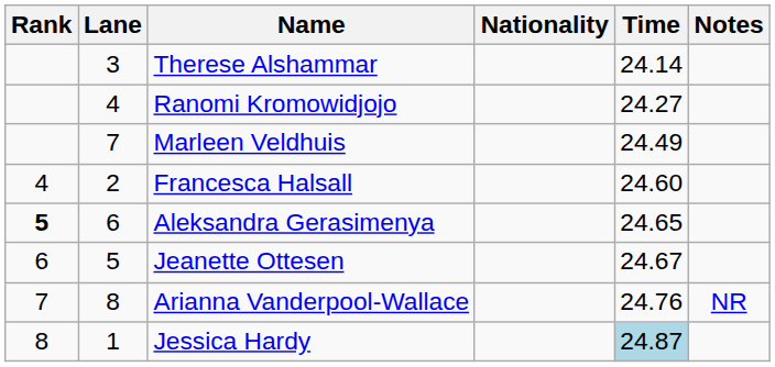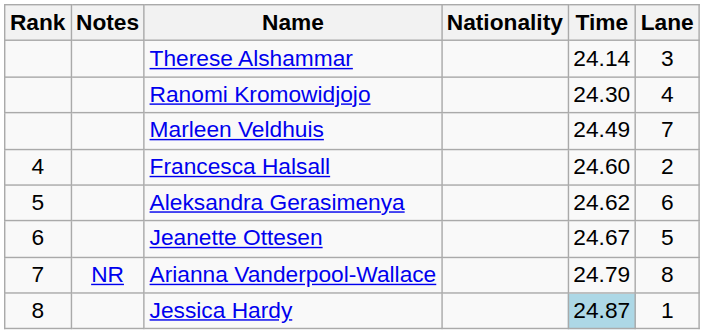 <table class="wikitable sortable" style="text-align:center">
 <tr>
 <th>Rank</th>
-<th>Lane</th>
+<th>Notes</th>
 <th>Name</th>
 <th>Nationality</th>
 <th>Time</th>
-<th>Notes</th>
+<th>Lane</th>
 </tr>
 <tr>
 <td></td>
-<td>3</td>
+<td></td>
 <td align=left><a href='#'>Therese Alshammar</a></td>
 <td align=left></td>
 <td>24.14</td>
-<td></td>
+<td>3</td>
 </tr>
 <tr>
 <td></td>
-<td>4</td>
+<td></td>
 <td align=left><a href='#'>Ranomi Kromowidjojo</a></td>
 <td align=left></td>
-<td>24.27</td>
-<td></td>
+<td>24.30</td>
+<td>4</td>
 </tr>
 <tr>
 <td></td>
-<td>7</td>
+<td></td>
 <td align=left><a href='#'>Marleen Veldhuis</a></td>
 <td align=left></td>
 <td>24.49</td>
-<td></td>
+<td>7</td>
 </tr>
 <tr>
 <td>4</td>
-<td>2</td>
+<td></td>
 <td align=left><a href='#'>Francesca Halsall</a></td>
 <td align=left></td>
 <td>24.60</td>
-<td></td>
+<td>2</td>
 </tr>
 <tr>
-<td><strong>5</strong></td>
-<td>6</td>
+<td>5</td>
+<td></td>
 <td align=left><a href='#'>Aleksandra Gerasimenya</a></td>
 <td align=left></td>
-<td>24.65</td>
-<td></td>
+<td>24.62</td>
+<td>6</td>
 </tr>
 <tr>
 <td>6</td>
-<td>5</td>
+<td></td>
 <td align=left><a href='#'>Jeanette Ottesen</a></td>
 <td align=left></td>
 <td>24.67</td>
-<td></td>
+<td>5</td>
 </tr>
 <tr>
 <td>7</td>
-<td>8</td>
+<td><a href='#'>NR</a></td>
 <td align=left><a href='#'>Arianna Vanderpool-Wallace</a></td>
 <td align=left></td>
-<td>24.76</td>
-<td><a href='#'>NR</a></td>
+<td>24.79</td>
+<td>8</td>
 </tr>
 <tr>
 <td>8</td>
-<td>1</td>
+<td></td>
 <td align=left><a href='#'>Jessica Hardy</a></td>
 <td align=left></td>
 <td style="background: lightblue;">24.87</td>
-<td></td>
+<td>1</td>
 </tr>
 </table>
